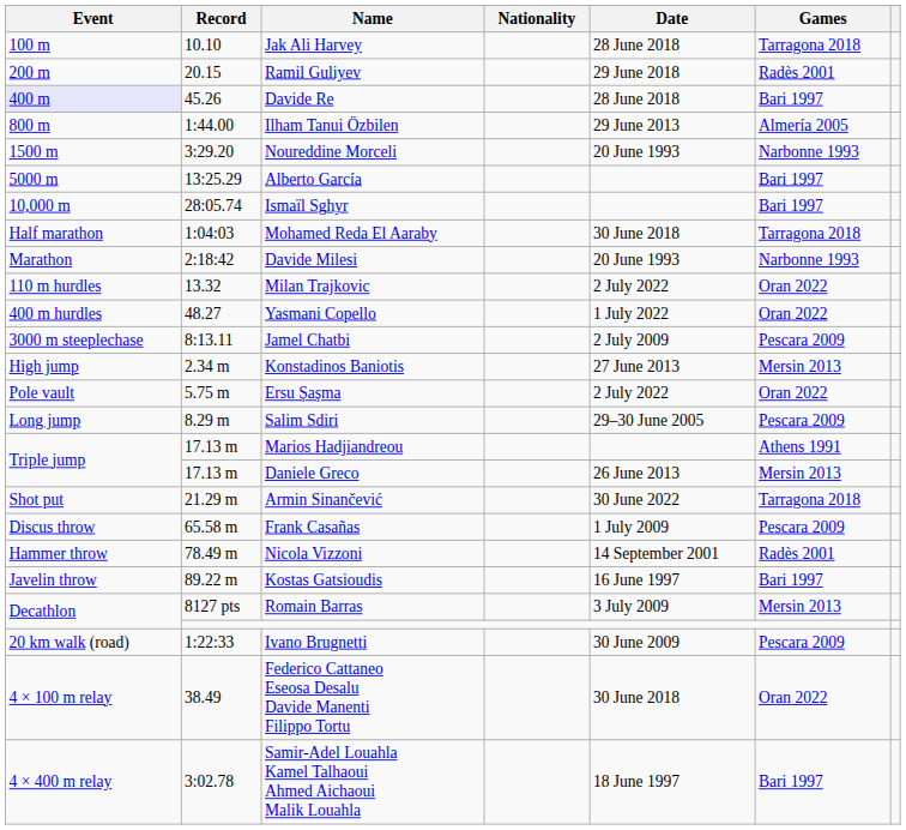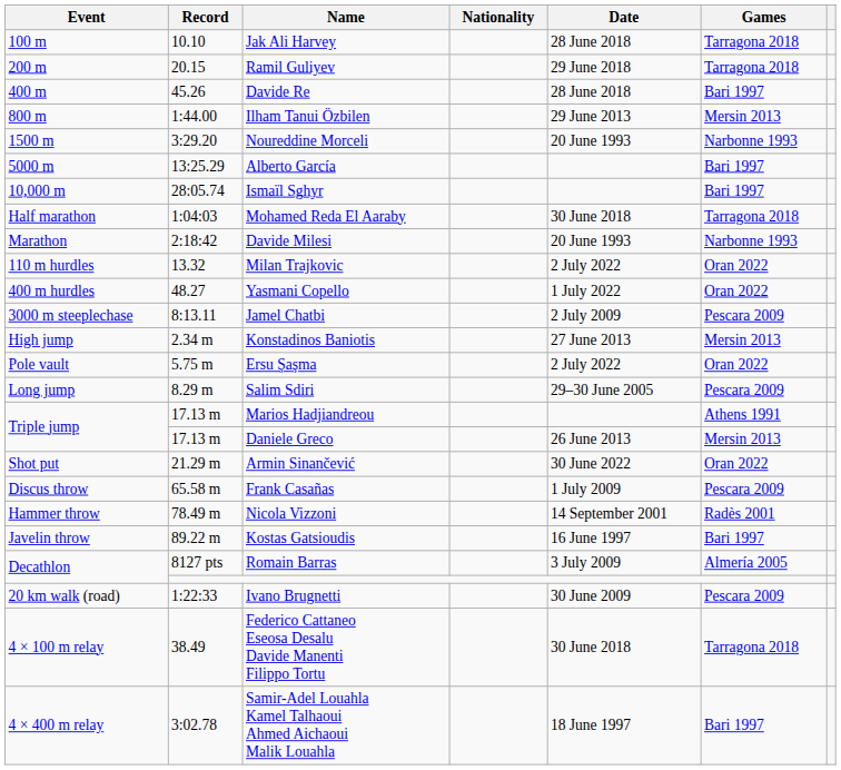 <table class="wikitable" style="font-size:95%; width: 95%;">
 <tr>
 <th>Event</th>
 <th>Record</th>
 <th>Name</th>
 <th>Nationality</th>
 <th>Date</th>
 <th>Games</th>
 <th></th>
 </tr>
 <tr>
 <td><a href='#'>100 m</a></td>
 <td>10.10 </td>
 <td><a href='#'>Jak Ali Harvey</a></td>
 <td></td>
 <td>28 June 2018</td>
 <td><a href='#'>Tarragona 2018</a></td>
 <td></td>
 </tr>
 <tr>
 <td><a href='#'>200 m</a></td>
 <td>20.15 </td>
 <td><a href='#'>Ramil Guliyev</a></td>
 <td></td>
 <td>29 June 2018</td>
-<td><a href='#'>Radès 2001</a></td>
+<td><a href='#'>Tarragona 2018</a></td>
 <td></td>
 </tr>
 <tr>
-<td style="background: lavender;"><a href='#'>400 m</a></td>
+<td><a href='#'>400 m</a></td>
 <td>45.26</td>
 <td><a href='#'>Davide Re</a></td>
 <td></td>
 <td>28 June 2018</td>
 <td><a href='#'>Bari 1997</a></td>
 <td></td>
 </tr>
 <tr>
 <td><a href='#'>800 m</a></td>
 <td>1:44.00 </td>
 <td><a href='#'>Ilham Tanui Özbilen</a></td>
 <td></td>
 <td>29 June 2013</td>
-<td><a href='#'>Almería 2005</a></td>
+<td><a href='#'>Mersin 2013</a></td>
 <td></td>
 </tr>
 <tr>
 <td><a href='#'>1500 m</a></td>
 <td>3:29.20</td>
 <td><a href='#'>Noureddine Morceli</a></td>
 <td></td>
 <td>20 June 1993</td>
 <td><a href='#'>Narbonne 1993</a></td>
 <td></td>
 </tr>
 <tr>
 <td><a href='#'>5000 m</a></td>
 <td>13:25.29</td>
 <td><a href='#'>Alberto García</a></td>
 <td></td>
 <td></td>
 <td><a href='#'>Bari 1997</a></td>
 <td></td>
 </tr>
 <tr>
 <td><a href='#'>10,000 m</a></td>
 <td>28:05.74</td>
 <td><a href='#'>Ismaïl Sghyr</a></td>
 <td></td>
 <td></td>
 <td><a href='#'>Bari 1997</a></td>
 <td></td>
 </tr>
 <tr>
 <td><a href='#'>Half marathon</a></td>
 <td>1:04:03</td>
 <td><a href='#'>Mohamed Reda El Aaraby</a></td>
 <td></td>
 <td>30 June 2018</td>
 <td><a href='#'>Tarragona 2018</a></td>
 <td></td>
 </tr>
 <tr>
 <td><a href='#'>Marathon</a></td>
 <td>2:18:42</td>
 <td><a href='#'>Davide Milesi</a></td>
 <td></td>
 <td>20 June 1993</td>
 <td><a href='#'>Narbonne 1993</a></td>
 <td></td>
 </tr>
 <tr>
 <td><a href='#'>110 m hurdles</a></td>
 <td>13.32 </td>
 <td><a href='#'>Milan Trajkovic</a></td>
 <td></td>
 <td>2 July 2022</td>
 <td><a href='#'>Oran 2022</a></td>
 <td></td>
 </tr>
 <tr>
 <td><a href='#'>400 m hurdles</a></td>
 <td>48.27</td>
 <td><a href='#'>Yasmani Copello</a></td>
 <td></td>
 <td>1 July 2022</td>
 <td><a href='#'>Oran 2022</a></td>
 <td></td>
 </tr>
 <tr>
 <td><a href='#'>3000 m steeplechase</a></td>
 <td>8:13.11</td>
 <td><a href='#'>Jamel Chatbi</a></td>
 <td></td>
 <td>2 July 2009</td>
 <td><a href='#'>Pescara 2009</a></td>
 <td></td>
 </tr>
 <tr>
 <td><a href='#'>High jump</a></td>
 <td>2.34 m</td>
 <td><a href='#'>Konstadinos Baniotis</a></td>
 <td></td>
 <td>27 June 2013</td>
 <td><a href='#'>Mersin 2013</a></td>
 <td></td>
 </tr>
 <tr>
 <td><a href='#'>Pole vault</a></td>
 <td>5.75 m</td>
 <td><a href='#'>Ersu Şaşma</a></td>
 <td></td>
 <td>2 July 2022</td>
 <td><a href='#'>Oran 2022</a></td>
 <td></td>
 </tr>
 <tr>
 <td><a href='#'>Long jump</a></td>
 <td>8.29 m </td>
 <td><a href='#'>Salim Sdiri</a></td>
 <td></td>
 <td>29–30 June 2005</td>
 <td><a href='#'>Pescara 2009</a></td>
 <td></td>
 </tr>
 <tr>
 <td rowspan=2><a href='#'>Triple jump</a></td>
 <td>17.13 m</td>
 <td><a href='#'>Marios Hadjiandreou</a></td>
 <td></td>
 <td></td>
 <td><a href='#'>Athens 1991</a></td>
 <td></td>
 </tr>
 <tr>
 <td>17.13 m </td>
 <td><a href='#'>Daniele Greco</a></td>
 <td></td>
 <td>26 June 2013</td>
 <td><a href='#'>Mersin 2013</a></td>
 <td></td>
 </tr>
 <tr>
 <td><a href='#'>Shot put</a></td>
 <td>21.29 m</td>
 <td><a href='#'>Armin Sinančević</a></td>
 <td></td>
 <td>30 June 2022</td>
-<td><a href='#'>Tarragona 2018</a></td>
+<td><a href='#'>Oran 2022</a></td>
 <td></td>
 </tr>
 <tr>
 <td><a href='#'>Discus throw</a></td>
 <td>65.58 m</td>
 <td><a href='#'>Frank Casañas</a></td>
 <td></td>
 <td>1 July 2009</td>
 <td><a href='#'>Pescara 2009</a></td>
 <td></td>
 </tr>
 <tr>
 <td><a href='#'>Hammer throw</a></td>
 <td>78.49 m</td>
 <td><a href='#'>Nicola Vizzoni</a></td>
 <td></td>
 <td>14 September 2001</td>
 <td><a href='#'>Radès 2001</a></td>
 <td></td>
 </tr>
 <tr>
 <td><a href='#'>Javelin throw</a></td>
 <td>89.22 m</td>
 <td><a href='#'>Kostas Gatsioudis</a></td>
 <td></td>
 <td>16 June 1997</td>
 <td><a href='#'>Bari 1997</a></td>
 <td></td>
 </tr>
 <tr>
 <td rowspan=2><a href='#'>Decathlon</a></td>
 <td>8127 pts</td>
 <td><a href='#'>Romain Barras</a></td>
 <td></td>
 <td>3 July 2009</td>
-<td><a href='#'>Mersin 2013</a></td>
+<td><a href='#'>Almería 2005</a></td>
 <td></td>
 </tr>
 <tr>
 <td colspan=5></td>
 <td></td>
 </tr>
 <tr>
 <td><a href='#'>20 km walk</a> (road)</td>
 <td>1:22:33</td>
 <td><a href='#'>Ivano Brugnetti</a></td>
 <td></td>
 <td>30 June 2009</td>
 <td><a href='#'>Pescara 2009</a></td>
 <td></td>
 </tr>
 <tr>
 <td><a href='#'>4 × 100 m relay</a></td>
 <td>38.49</td>
 <td><a href='#'>Federico Cattaneo</a><br><a href='#'>Eseosa Desalu</a><br><a href='#'>Davide Manenti</a><br><a href='#'>Filippo Tortu</a></td>
 <td></td>
 <td>30 June 2018</td>
-<td><a href='#'>Oran 2022</a></td>
+<td><a href='#'>Tarragona 2018</a></td>
 <td></td>
 </tr>
 <tr>
 <td><a href='#'>4 × 400 m relay</a></td>
 <td>3:02.78</td>
 <td><a href='#'>Samir-Adel Louahla</a><br><a href='#'>Kamel Talhaoui</a><br><a href='#'>Ahmed Aichaoui</a><br><a href='#'>Malik Louahla</a></td>
 <td></td>
 <td>18 June 1997</td>
 <td><a href='#'>Bari 1997</a></td>
 <td></td>
 </tr>
 </table>
